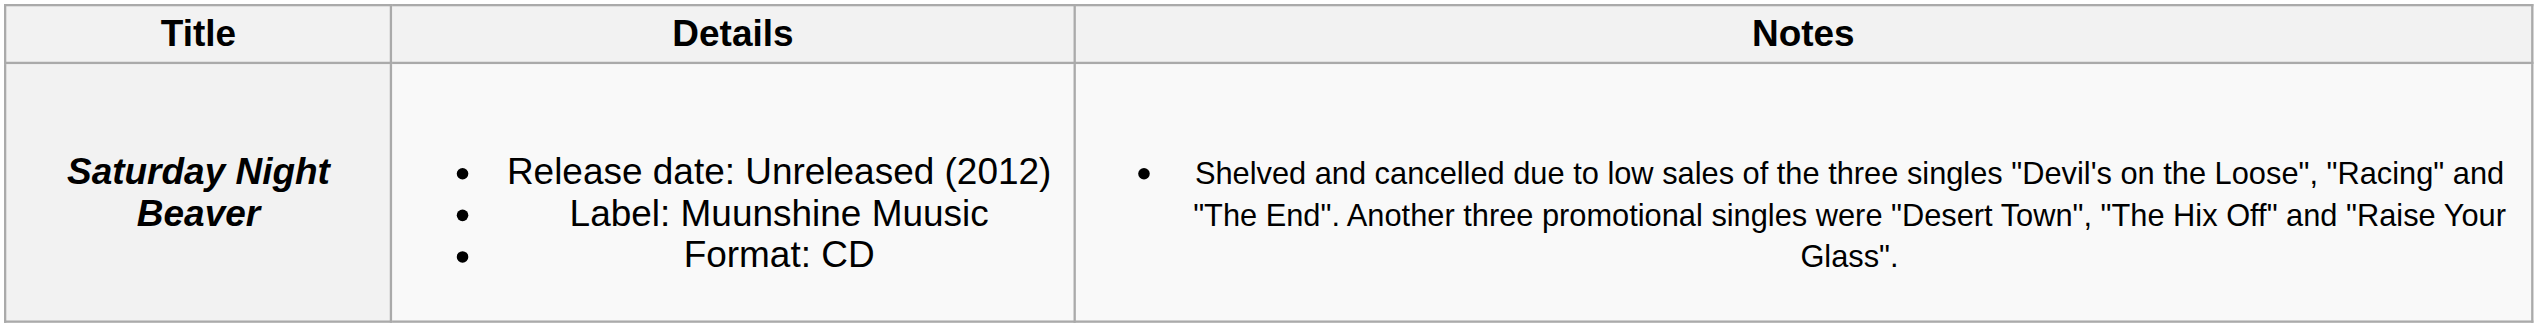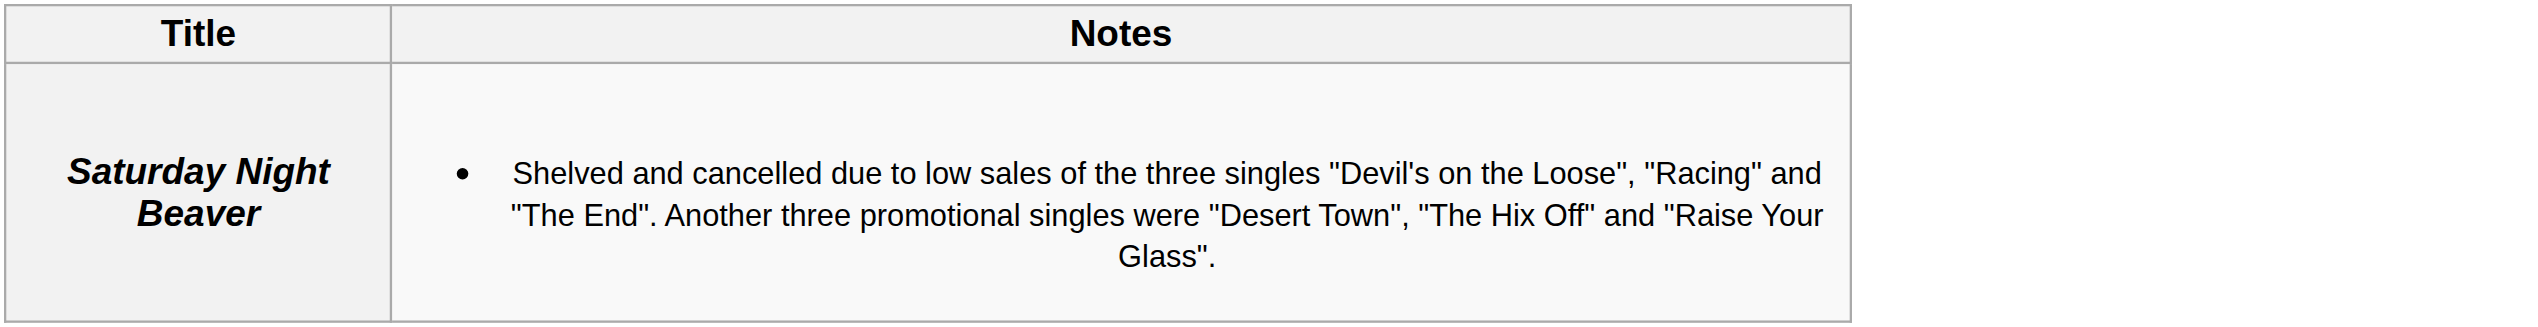 <table class="wikitable plainrowheaders" style="text-align:center;">
 <tr>
 <th style="width:10em;">Title</th>
-<th style="width:18em;">Details</th>
 <th style="width:39em;">Notes</th>
 </tr>
 <tr>
 <th scope="row"><em>Saturday Night Beaver</em></th>
-<td><br><ul><li>Release date: Unreleased (2012)</li><li>Label: Muunshine Muusic</li><li>Format: CD</li></ul></td>
 <td><br><ul><li><small>Shelved and cancelled due to low sales of the three singles "Devil's on the Loose", "Racing" and "The End". Another three promotional singles were "Desert Town", "The Hix Off" and "Raise Your Glass".</small></li></ul></td>
 </tr>
 </table>
